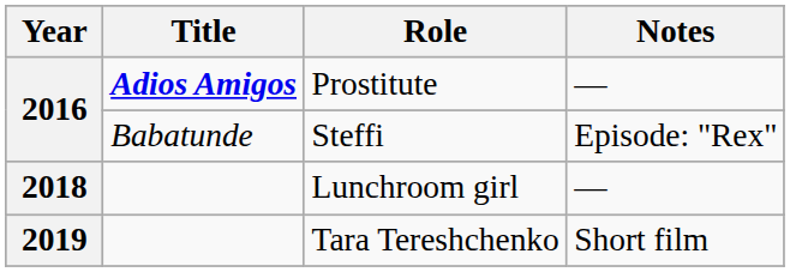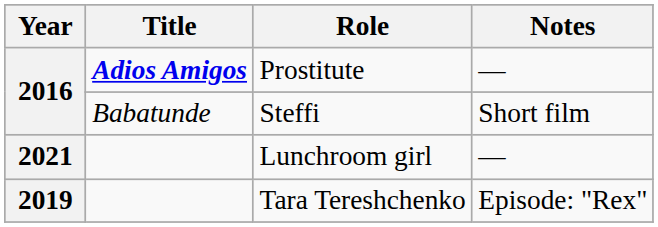 <table class="wikitable unsortable plainrowheaders">
 <tr>
 <th scope="col" style="width:2.5em;">Year</th>
 <th scope="col">Title</th>
 <th scope="col">Role</th>
 <th scope="col" class="unsortable">Notes</th>
 </tr>
 <tr>
 <th scope="row" rowspan="2" style="text-align:center">2016</th>
 <td><strong><em><a href='#'>Adios Amigos</a></em></strong></td>
 <td>Prostitute</td>
 <td>—</td>
 </tr>
 <tr>
 <td><em>Babatunde</em></td>
 <td>Steffi</td>
-<td>Episode: "Rex"</td>
+<td>Short film</td>
 </tr>
 <tr>
-<th scope="row" style="text-align:center">2018</th>
+<th scope="row" style="text-align:center">2021</th>
 <td><em></em></td>
 <td>Lunchroom girl</td>
 <td>—</td>
 </tr>
 <tr>
 <th scope="row" style="text-align:center">2019</th>
 <td><em></em></td>
 <td>Tara Tereshchenko</td>
-<td>Short film</td>
+<td>Episode: "Rex"</td>
 </tr>
 </table>
